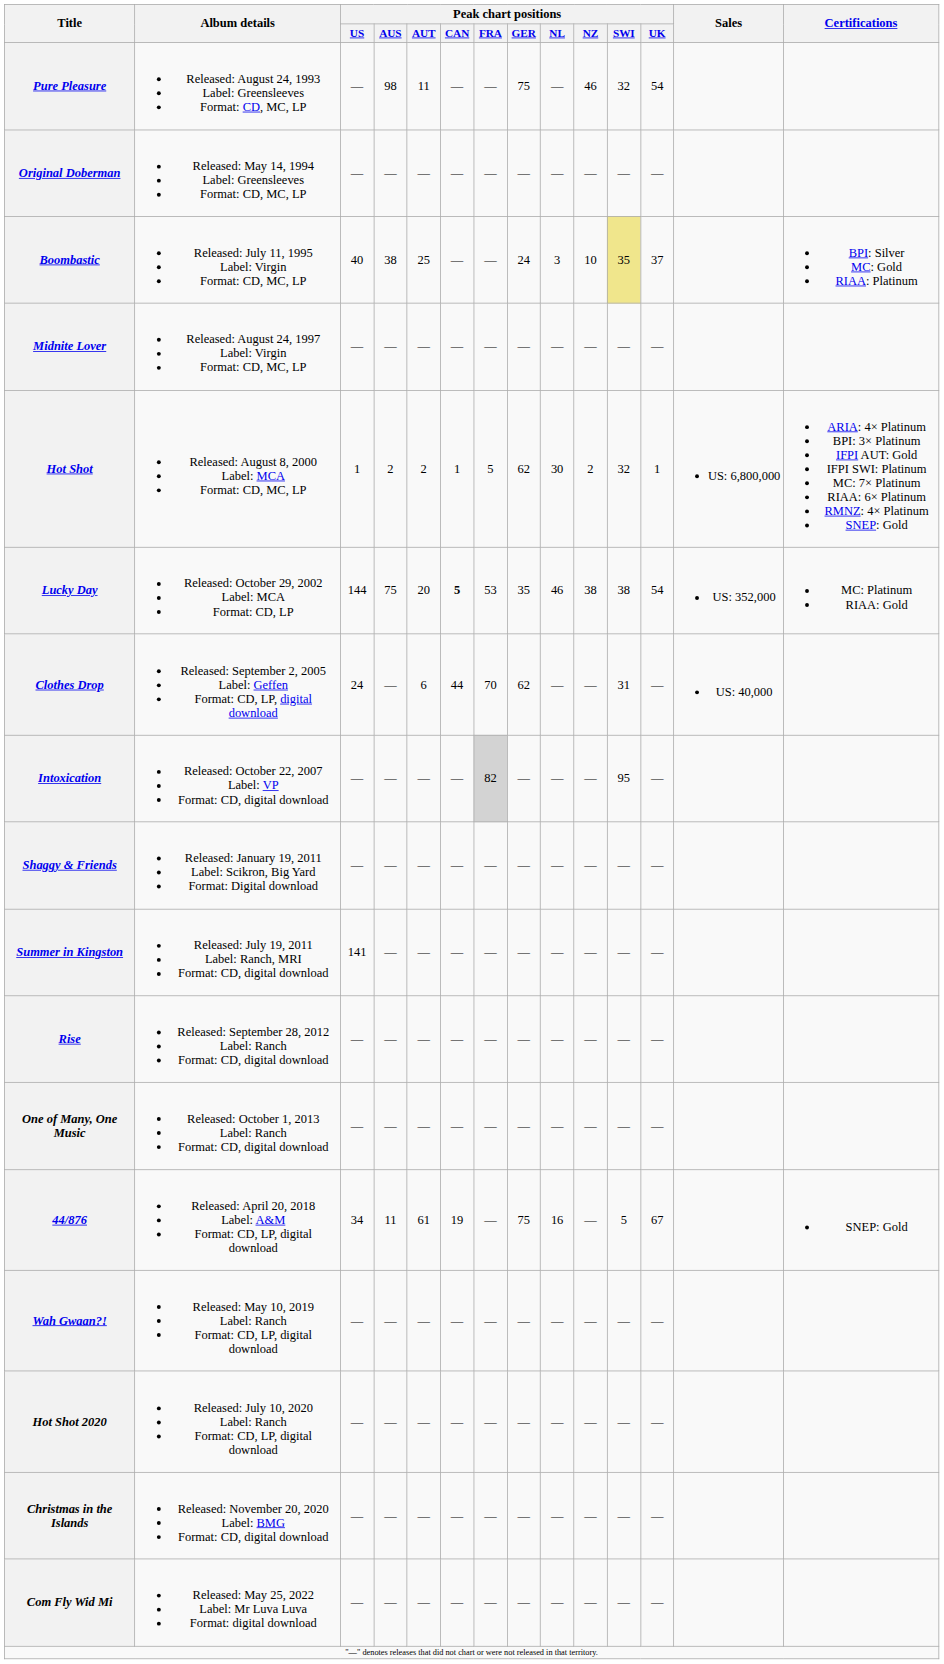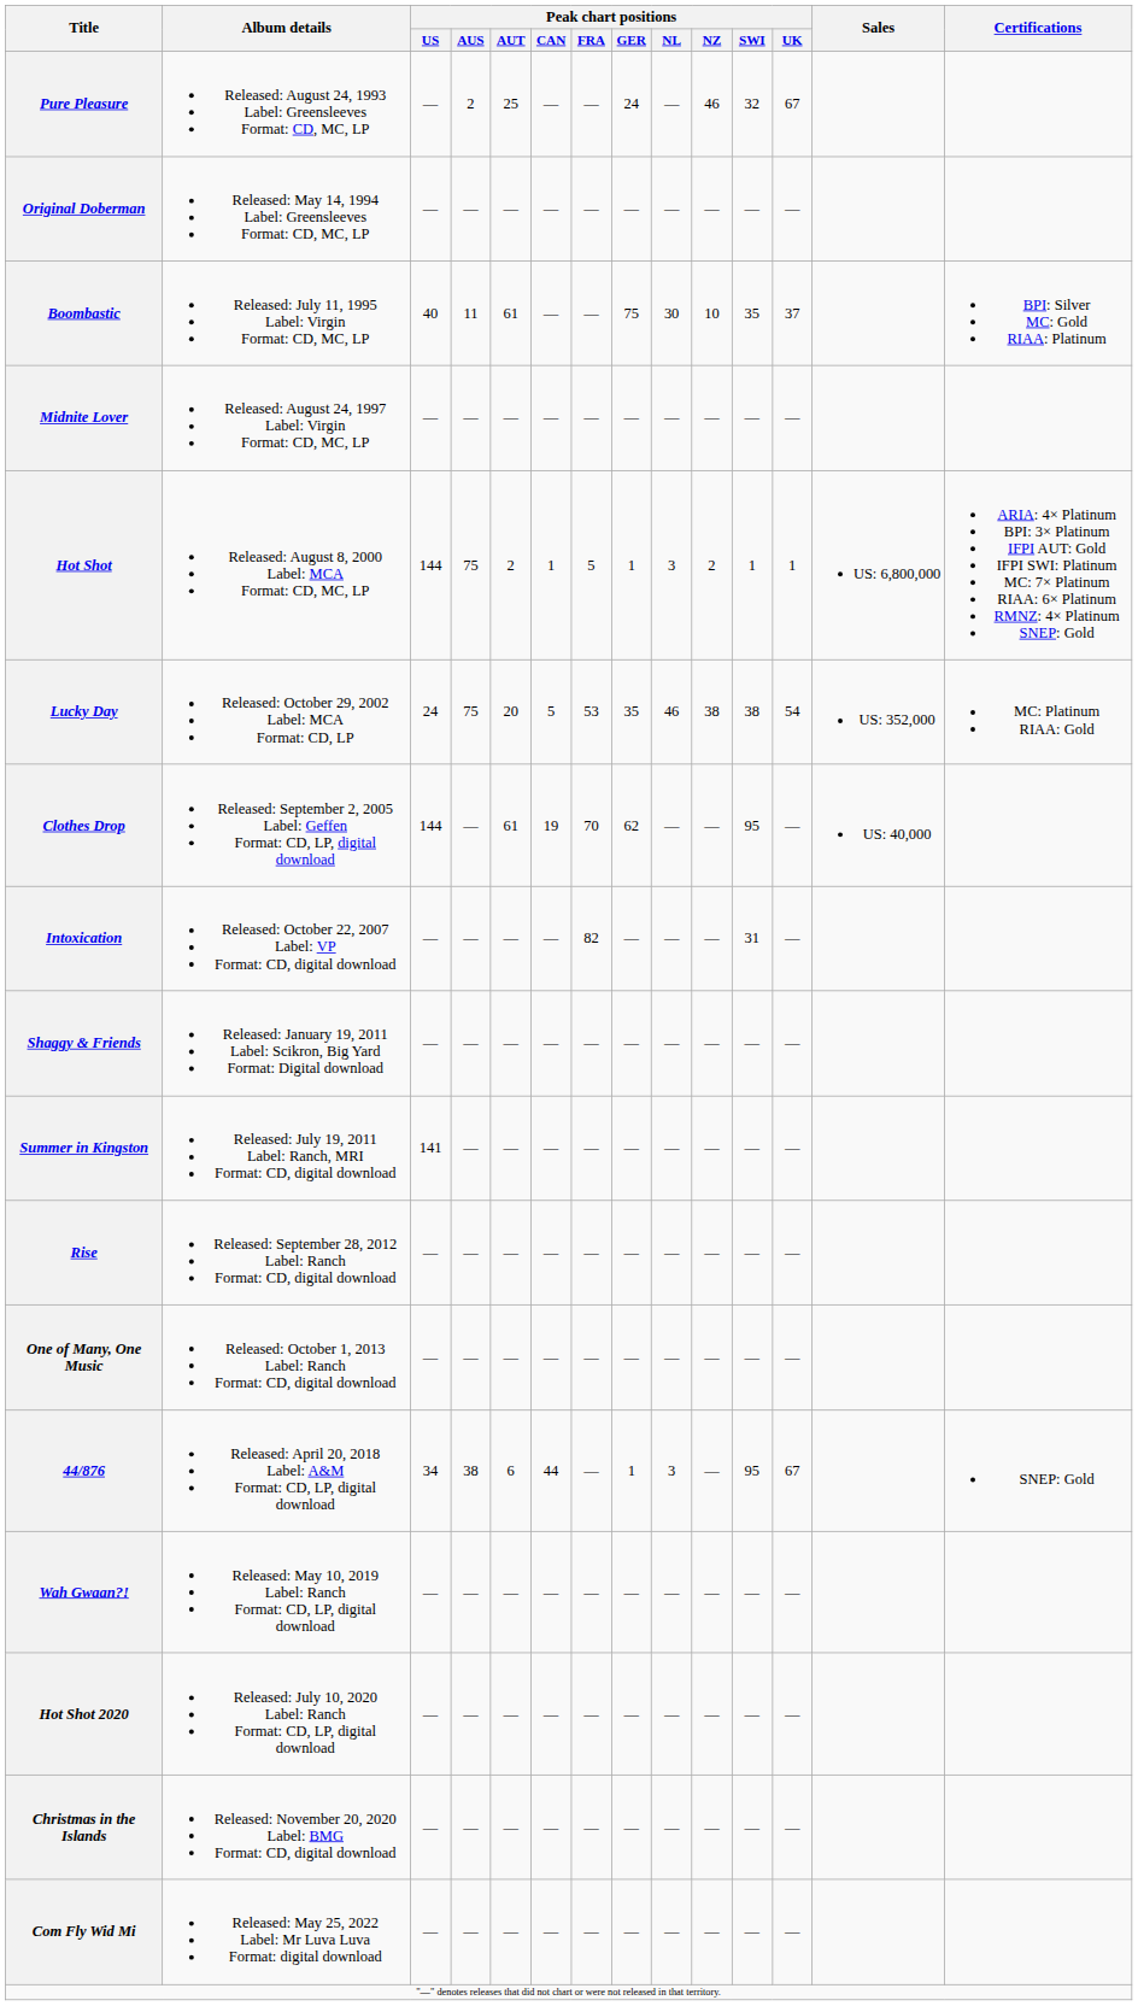 <table class="wikitable plainrowheaders" style="text-align:center;">
 <tr>
 <th scope="col" rowspan="2" style="width:10em;">Title</th>
 <th scope="col" rowspan="2" style="width:16em;">Album details</th>
 <th scope="col" colspan="10">Peak chart positions</th>
 <th rowspan="2">Sales</th>
 <th rowspan="2" scope="col" style="width:12em;"><a href='#'>Certifications</a></th>
 </tr>
 <tr>
 <th scope="col" style="width:2.5em;font-size:90%;"><a href='#'>US</a><br></th>
 <th scope="col" style="width:2.5em;font-size:90%;"><a href='#'>AUS</a><br></th>
 <th scope="col" style="width:2.5em;font-size:90%;"><a href='#'>AUT</a><br></th>
 <th scope="col" style="width:2.5em;font-size:90%;"><a href='#'>CAN</a><br></th>
 <th scope="col" style="width:2.5em;font-size:90%;"><a href='#'>FRA</a><br></th>
 <th scope="col" style="width:2.5em;font-size:90%;"><a href='#'>GER</a><br></th>
 <th scope="col" style="width:2.5em;font-size:90%;"><a href='#'>NL</a><br></th>
 <th scope="col" style="width:2.5em;font-size:90%;"><a href='#'>NZ</a><br></th>
 <th scope="col" style="width:2.5em;font-size:90%;"><a href='#'>SWI</a><br></th>
 <th scope="col" style="width:2.5em;font-size:90%;"><a href='#'>UK</a><br></th>
 </tr>
 <tr>
 <th scope="row"><em><a href='#'>Pure Pleasure</a></em></th>
 <td><br><ul><li>Released: August 24, 1993</li><li>Label: Greensleeves</li><li>Format: <a href='#'>CD</a>, MC, LP</li></ul></td>
 <td>—</td>
-<td>98</td>
-<td>11</td>
+<td>2</td>
+<td>25</td>
 <td>—</td>
 <td>—</td>
-<td>75</td>
+<td>24</td>
 <td>—</td>
 <td>46</td>
 <td>32</td>
-<td>54</td>
+<td>67</td>
 <td></td>
 <td></td>
 </tr>
 <tr>
 <th scope="row"><em><a href='#'>Original Doberman</a></em></th>
 <td><br><ul><li>Released: May 14, 1994</li><li>Label: Greensleeves</li><li>Format: CD, MC, LP</li></ul></td>
 <td>—</td>
 <td>—</td>
 <td>—</td>
 <td>—</td>
 <td>—</td>
 <td>—</td>
 <td>—</td>
 <td>—</td>
 <td>—</td>
 <td>—</td>
 <td></td>
 <td></td>
 </tr>
 <tr>
 <th scope="row"><em><a href='#'>Boombastic</a></em></th>
 <td><br><ul><li>Released: July 11, 1995</li><li>Label: Virgin</li><li>Format: CD, MC, LP</li></ul></td>
 <td>40</td>
-<td>38</td>
-<td>25</td>
+<td>11</td>
+<td>61</td>
 <td>—</td>
 <td>—</td>
-<td>24</td>
-<td>3</td>
+<td>75</td>
+<td>30</td>
 <td>10</td>
-<td style="background: khaki;">35</td>
+<td>35</td>
 <td>37</td>
 <td></td>
 <td><br><ul><li><a href='#'>BPI</a>: Silver</li><li><a href='#'>MC</a>: Gold</li><li><a href='#'>RIAA</a>: Platinum</li></ul></td>
 </tr>
 <tr>
 <th scope="row"><em><a href='#'>Midnite Lover</a></em></th>
 <td><br><ul><li>Released: August 24, 1997</li><li>Label: Virgin</li><li>Format: CD, MC, LP</li></ul></td>
 <td>—</td>
 <td>—</td>
 <td>—</td>
 <td>—</td>
 <td>—</td>
 <td>—</td>
 <td>—</td>
 <td>—</td>
 <td>—</td>
 <td>—</td>
 <td></td>
 <td></td>
 </tr>
 <tr>
 <th scope="row"><em><a href='#'>Hot Shot</a></em></th>
 <td><br><ul><li>Released: August 8, 2000</li><li>Label: <a href='#'>MCA</a></li><li>Format: CD, MC, LP</li></ul></td>
-<td>1</td>
-<td>2</td>
+<td>144</td>
+<td>75</td>
 <td>2</td>
 <td>1</td>
 <td>5</td>
-<td>62</td>
-<td>30</td>
+<td>1</td>
+<td>3</td>
 <td>2</td>
-<td>32</td>
+<td>1</td>
 <td>1</td>
 <td><br><ul><li>US: 6,800,000</li></ul></td>
 <td><br><ul><li><a href='#'>ARIA</a>: 4× Platinum</li><li>BPI: 3× Platinum</li><li><a href='#'>IFPI</a> AUT: Gold</li><li>IFPI SWI: Platinum</li><li>MC: 7× Platinum</li><li>RIAA: 6× Platinum</li><li><a href='#'>RMNZ</a>: 4× Platinum</li><li><a href='#'>SNEP</a>: Gold</li></ul></td>
 </tr>
 <tr>
 <th scope="row"><em><a href='#'>Lucky Day</a></em></th>
 <td><br><ul><li>Released: October 29, 2002</li><li>Label: MCA</li><li>Format: CD, LP</li></ul></td>
-<td>144</td>
+<td>24</td>
 <td>75</td>
 <td>20</td>
-<td><strong>5</strong></td>
+<td>5</td>
 <td>53</td>
 <td>35</td>
 <td>46</td>
 <td>38</td>
 <td>38</td>
 <td>54</td>
 <td><br><ul><li>US: 352,000</li></ul></td>
 <td><br><ul><li>MC: Platinum</li><li>RIAA: Gold</li></ul></td>
 </tr>
 <tr>
 <th scope="row"><em><a href='#'>Clothes Drop</a></em></th>
 <td><br><ul><li>Released: September 2, 2005</li><li>Label: <a href='#'>Geffen</a></li><li>Format: CD, LP, <a href='#'>digital download</a></li></ul></td>
-<td>24</td>
+<td>144</td>
 <td>—</td>
-<td>6</td>
-<td>44</td>
+<td>61</td>
+<td>19</td>
 <td>70</td>
 <td>62</td>
 <td>—</td>
 <td>—</td>
-<td>31</td>
+<td>95</td>
 <td>—</td>
 <td><br><ul><li>US: 40,000</li></ul></td>
 <td></td>
 </tr>
 <tr>
 <th scope="row"><em><a href='#'>Intoxication</a></em></th>
 <td><br><ul><li>Released: October 22, 2007</li><li>Label: <a href='#'>VP</a></li><li>Format: CD, digital download</li></ul></td>
 <td>—</td>
 <td>—</td>
 <td>—</td>
 <td>—</td>
-<td style="background: lightgrey;">82</td>
+<td>82</td>
 <td>—</td>
 <td>—</td>
 <td>—</td>
-<td>95</td>
+<td>31</td>
 <td>—</td>
 <td></td>
 <td></td>
 </tr>
 <tr>
 <th scope="row"><em><a href='#'>Shaggy & Friends</a></em></th>
 <td><br><ul><li>Released: January 19, 2011</li><li>Label: Scikron, Big Yard</li><li>Format: Digital download</li></ul></td>
 <td>—</td>
 <td>—</td>
 <td>—</td>
 <td>—</td>
 <td>—</td>
 <td>—</td>
 <td>—</td>
 <td>—</td>
 <td>—</td>
 <td>—</td>
 <td></td>
 <td></td>
 </tr>
 <tr>
 <th scope="row"><em><a href='#'>Summer in Kingston</a></em></th>
 <td><br><ul><li>Released: July 19, 2011</li><li>Label: Ranch, MRI</li><li>Format: CD, digital download</li></ul></td>
 <td>141</td>
 <td>—</td>
 <td>—</td>
 <td>—</td>
 <td>—</td>
 <td>—</td>
 <td>—</td>
 <td>—</td>
 <td>—</td>
 <td>—</td>
 <td></td>
 <td></td>
 </tr>
 <tr>
 <th scope="row"><em><a href='#'>Rise</a></em></th>
 <td><br><ul><li>Released: September 28, 2012</li><li>Label: Ranch</li><li>Format: CD, digital download</li></ul></td>
 <td>—</td>
 <td>—</td>
 <td>—</td>
 <td>—</td>
 <td>—</td>
 <td>—</td>
 <td>—</td>
 <td>—</td>
 <td>—</td>
 <td>—</td>
 <td></td>
 <td></td>
 </tr>
 <tr>
 <th scope="row"><em>One of Many, One Music</em></th>
 <td><br><ul><li>Released: October 1, 2013</li><li>Label: Ranch</li><li>Format: CD, digital download</li></ul></td>
 <td>—</td>
 <td>—</td>
 <td>—</td>
 <td>—</td>
 <td>—</td>
 <td>—</td>
 <td>—</td>
 <td>—</td>
 <td>—</td>
 <td>—</td>
 <td></td>
 <td></td>
 </tr>
 <tr>
 <th scope="row"><em><a href='#'>44/876</a></em><br></th>
 <td><br><ul><li>Released: April 20, 2018</li><li>Label: <a href='#'>A&M</a></li><li>Format: CD, LP, digital download</li></ul></td>
 <td>34</td>
-<td>11</td>
-<td>61</td>
-<td>19</td>
+<td>38</td>
+<td>6</td>
+<td>44</td>
 <td>—</td>
-<td>75</td>
-<td>16</td>
+<td>1</td>
+<td>3</td>
 <td>—</td>
-<td>5</td>
+<td>95</td>
 <td>67</td>
 <td></td>
 <td><br><ul><li>SNEP: Gold</li></ul></td>
 </tr>
 <tr>
 <th scope="row"><em><a href='#'>Wah Gwaan?!</a></em></th>
 <td><br><ul><li>Released: May 10, 2019</li><li>Label: Ranch</li><li>Format: CD, LP, digital download</li></ul></td>
 <td>—</td>
 <td>—</td>
 <td>—</td>
 <td>—</td>
 <td>—</td>
 <td>—</td>
 <td>—</td>
 <td>—</td>
 <td>—</td>
 <td>—</td>
 <td></td>
 <td></td>
 </tr>
 <tr>
 <th scope="row"><em>Hot Shot 2020</em></th>
 <td><br><ul><li>Released: July 10, 2020</li><li>Label: Ranch</li><li>Format: CD, LP, digital download</li></ul></td>
 <td>—</td>
 <td>—</td>
 <td>—</td>
 <td>—</td>
 <td>—</td>
 <td>—</td>
 <td>—</td>
 <td>—</td>
 <td>—</td>
 <td>—</td>
 <td></td>
 <td></td>
 </tr>
 <tr>
 <th scope="row"><em>Christmas in the Islands</em></th>
 <td><br><ul><li>Released: November 20, 2020</li><li>Label: <a href='#'>BMG</a></li><li>Format: CD, digital download</li></ul></td>
 <td>—</td>
 <td>—</td>
 <td>—</td>
 <td>—</td>
 <td>—</td>
 <td>—</td>
 <td>—</td>
 <td>—</td>
 <td>—</td>
 <td>—</td>
 <td></td>
 <td></td>
 </tr>
 <tr>
 <th scope="row"><em>Com Fly Wid Mi</em></th>
 <td><br><ul><li>Released: May 25, 2022</li><li>Label: Mr Luva Luva</li><li>Format: digital download</li></ul></td>
 <td>—</td>
 <td>—</td>
 <td>—</td>
 <td>—</td>
 <td>—</td>
 <td>—</td>
 <td>—</td>
 <td>—</td>
 <td>—</td>
 <td>—</td>
 <td></td>
 <td></td>
 </tr>
 <tr>
 <td colspan="15" style="text-align:center; font-size:8pt;">"—" denotes releases that did not chart or were not released in that territory.</td>
 </tr>
 </table>
